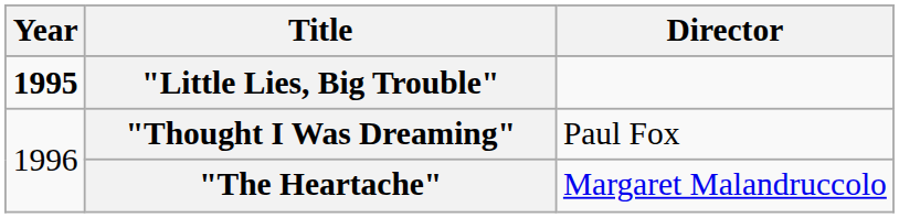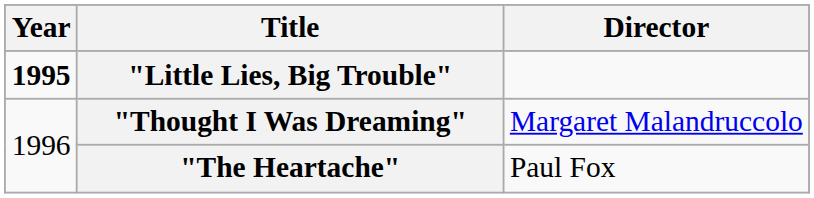 <table class="wikitable plainrowheaders">
 <tr>
 <th>Year</th>
 <th style="width:14em;">Title</th>
 <th>Director</th>
 </tr>
 <tr>
 <td><strong>1995</strong></td>
 <th scope="row">"Little Lies, Big Trouble"</th>
 <td></td>
 </tr>
 <tr>
 <td rowspan="2">1996</td>
 <th scope="row">"Thought I Was Dreaming"</th>
-<td>Paul Fox</td>
+<td><a href='#'>Margaret Malandruccolo</a></td>
 </tr>
 <tr>
 <th scope="row">"The Heartache"</th>
-<td><a href='#'>Margaret Malandruccolo</a></td>
+<td>Paul Fox</td>
 </tr>
 </table>
